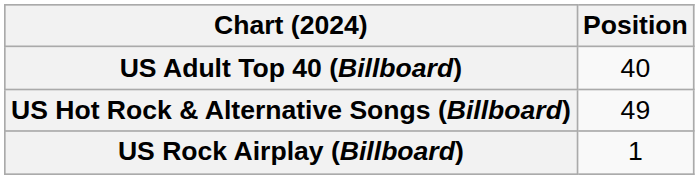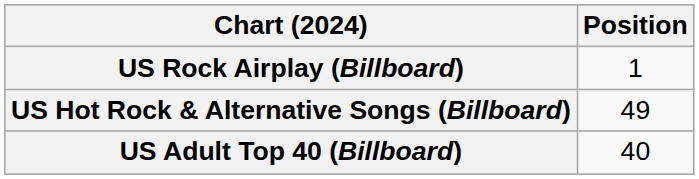 <table class="wikitable sortable plainrowheaders" style="text-align:center">
 <tr>
 <th scope="col">Chart (2024)</th>
 <th scope="col">Position</th>
 </tr>
 <tr>
-<th scope="row">US Adult Top 40 (<em>Billboard</em>)</th>
-<td>40</td>
+<th scope="row">US Rock Airplay (<em>Billboard</em>)</th>
+<td>1</td>
 </tr>
 <tr>
 <th scope="row">US Hot Rock & Alternative Songs (<em>Billboard</em>)</th>
 <td>49</td>
 </tr>
 <tr>
-<th scope="row">US Rock Airplay (<em>Billboard</em>)</th>
-<td>1</td>
+<th scope="row">US Adult Top 40 (<em>Billboard</em>)</th>
+<td>40</td>
 </tr>
 </table>
